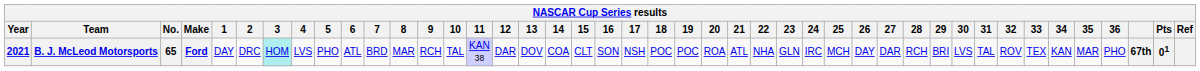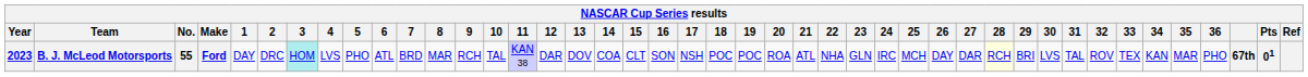 <table class="wikitable" style="text-align:center; font-size:75%">
 <tr>
 <th colspan=43><a href='#'>NASCAR Cup Series</a> results</th>
 </tr>
 <tr>
 <th>Year</th>
 <th>Team</th>
 <th>No.</th>
 <th>Make</th>
 <th>1</th>
 <th>2</th>
 <th>3</th>
 <th>4</th>
 <th>5</th>
 <th>6</th>
 <th>7</th>
 <th>8</th>
 <th>9</th>
 <th>10</th>
 <th>11</th>
 <th>12</th>
 <th>13</th>
 <th>14</th>
 <th>15</th>
 <th>16</th>
 <th>17</th>
 <th>18</th>
 <th>19</th>
 <th>20</th>
 <th>21</th>
 <th>22</th>
 <th>23</th>
 <th>24</th>
 <th>25</th>
 <th>26</th>
 <th>27</th>
 <th>28</th>
 <th>29</th>
 <th>30</th>
 <th>31</th>
 <th>32</th>
 <th>33</th>
 <th>34</th>
 <th>35</th>
 <th>36</th>
 <th></th>
 <th>Pts</th>
 <th>Ref</th>
 </tr>
 <tr>
-<th><a href='#'>2021</a></th>
+<th><a href='#'>2023</a></th>
 <th><a href='#'>B. J. McLeod Motorsports</a></th>
-<th>65</th>
+<th>55</th>
 <th><a href='#'>Ford</a></th>
 <td><a href='#'>DAY</a></td>
 <td><a href='#'>DRC</a></td>
 <td style="background: paleturquoise;"><a href='#'>HOM</a></td>
 <td><a href='#'>LVS</a></td>
 <td><a href='#'>PHO</a></td>
 <td><a href='#'>ATL</a></td>
 <td><a href='#'>BRD</a></td>
 <td><a href='#'>MAR</a></td>
 <td><a href='#'>RCH</a></td>
 <td><a href='#'>TAL</a></td>
 <td style="background:#CFCFFF;"><a href='#'>KAN</a><br><small>38</small></td>
 <td><a href='#'>DAR</a></td>
 <td><a href='#'>DOV</a></td>
 <td><a href='#'>COA</a></td>
 <td><a href='#'>CLT</a></td>
 <td><a href='#'>SON</a></td>
 <td><a href='#'>NSH</a></td>
 <td><a href='#'>POC</a></td>
 <td><a href='#'>POC</a></td>
 <td><a href='#'>ROA</a></td>
 <td><a href='#'>ATL</a></td>
 <td><a href='#'>NHA</a></td>
 <td><a href='#'>GLN</a></td>
 <td><a href='#'>IRC</a></td>
 <td><a href='#'>MCH</a></td>
 <td><a href='#'>DAY</a></td>
 <td><a href='#'>DAR</a></td>
-<td><a href='#'>RCH</a></td>
+<td style="background: lightyellow;"><a href='#'>RCH</a></td>
 <td><a href='#'>BRI</a></td>
 <td><a href='#'>LVS</a></td>
 <td><a href='#'>TAL</a></td>
 <td><a href='#'>ROV</a></td>
 <td><a href='#'>TEX</a></td>
 <td><a href='#'>KAN</a></td>
 <td><a href='#'>MAR</a></td>
 <td><a href='#'>PHO</a></td>
 <th>67th</th>
 <th>0<sup>1</sup></th>
 <th></th>
 </tr>
 </table>
